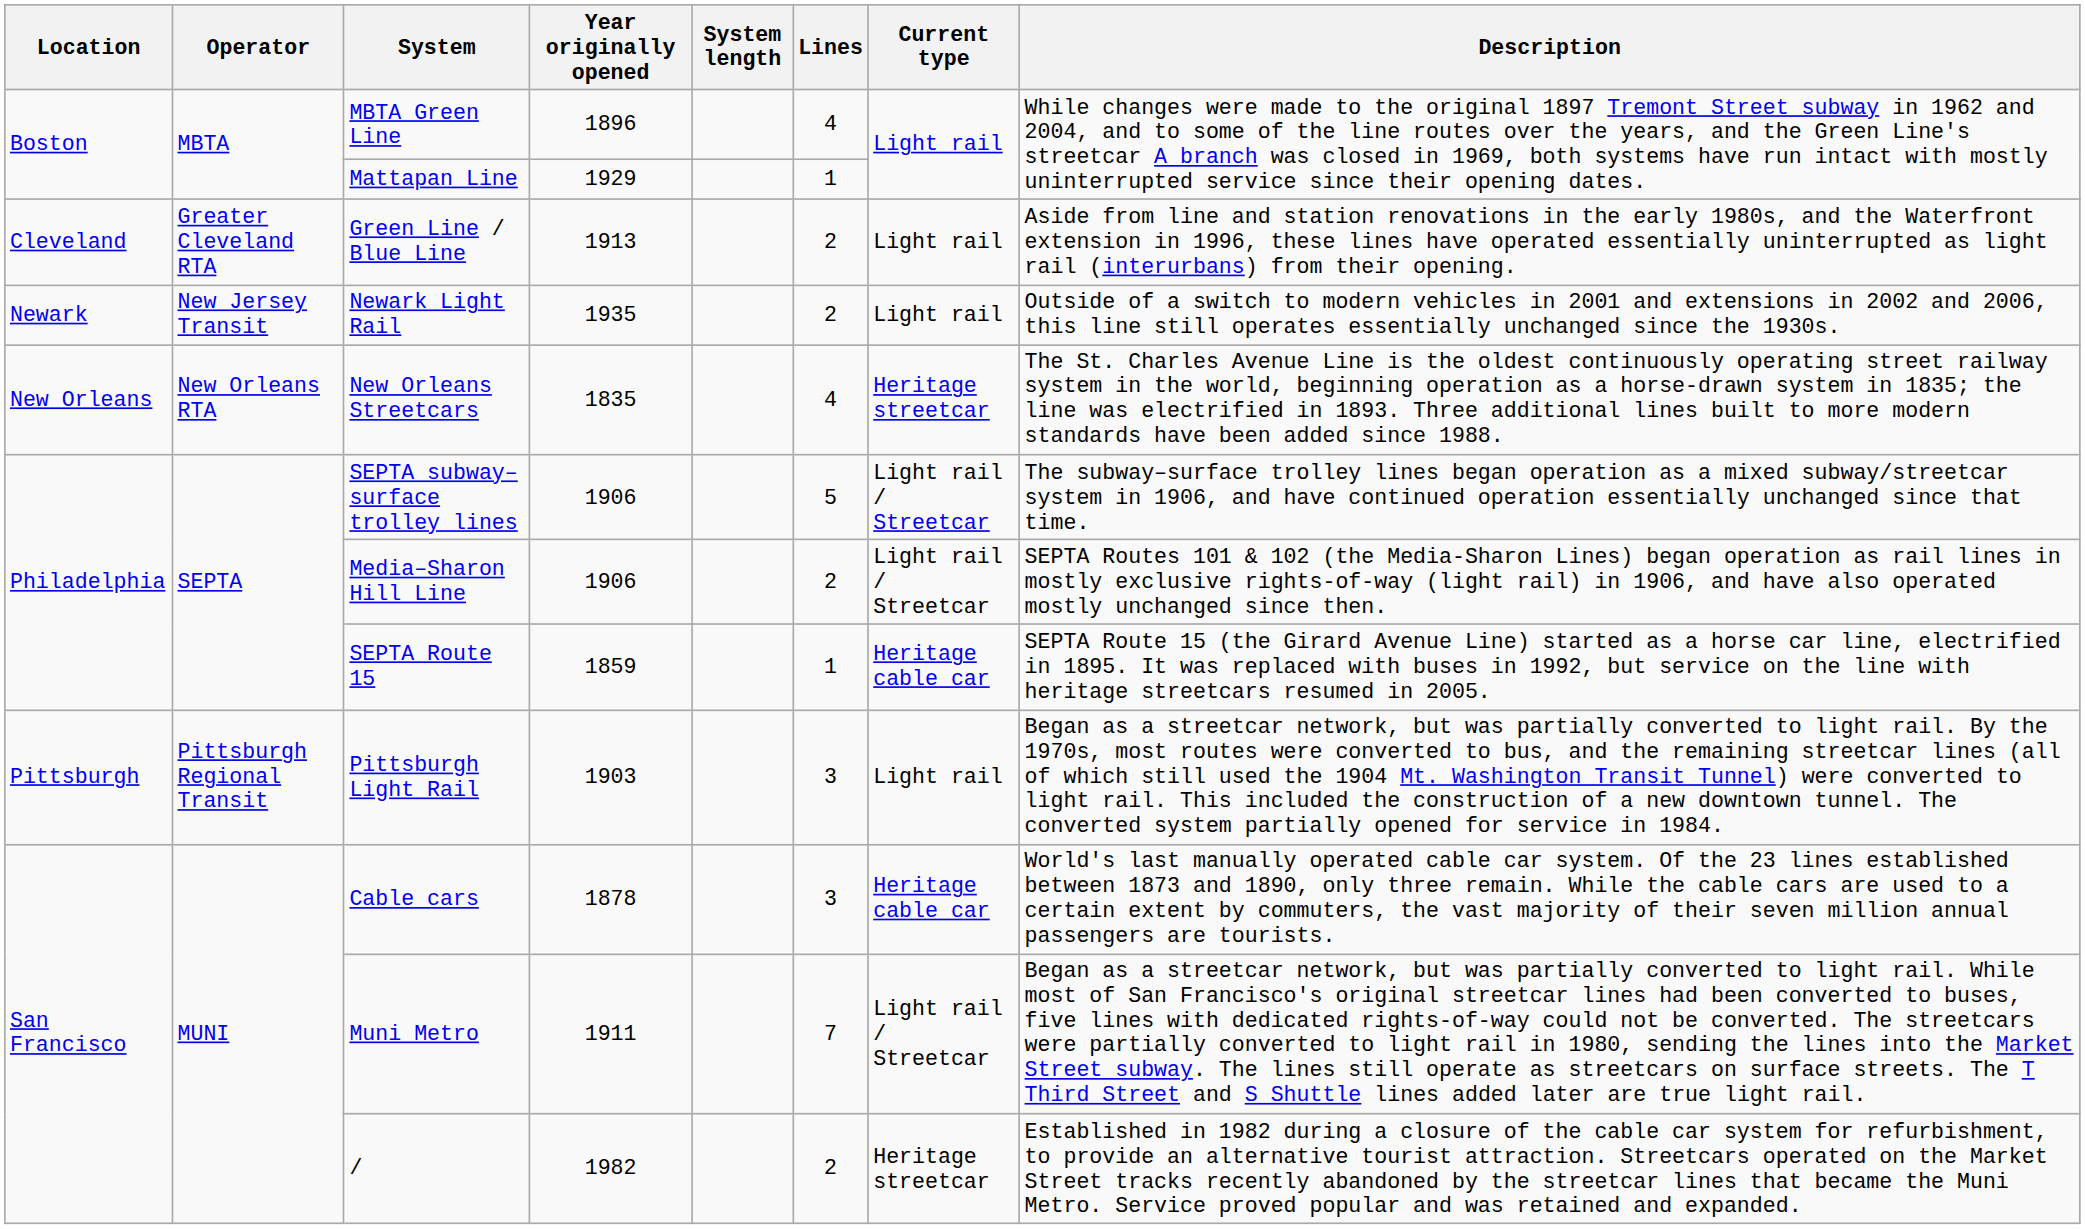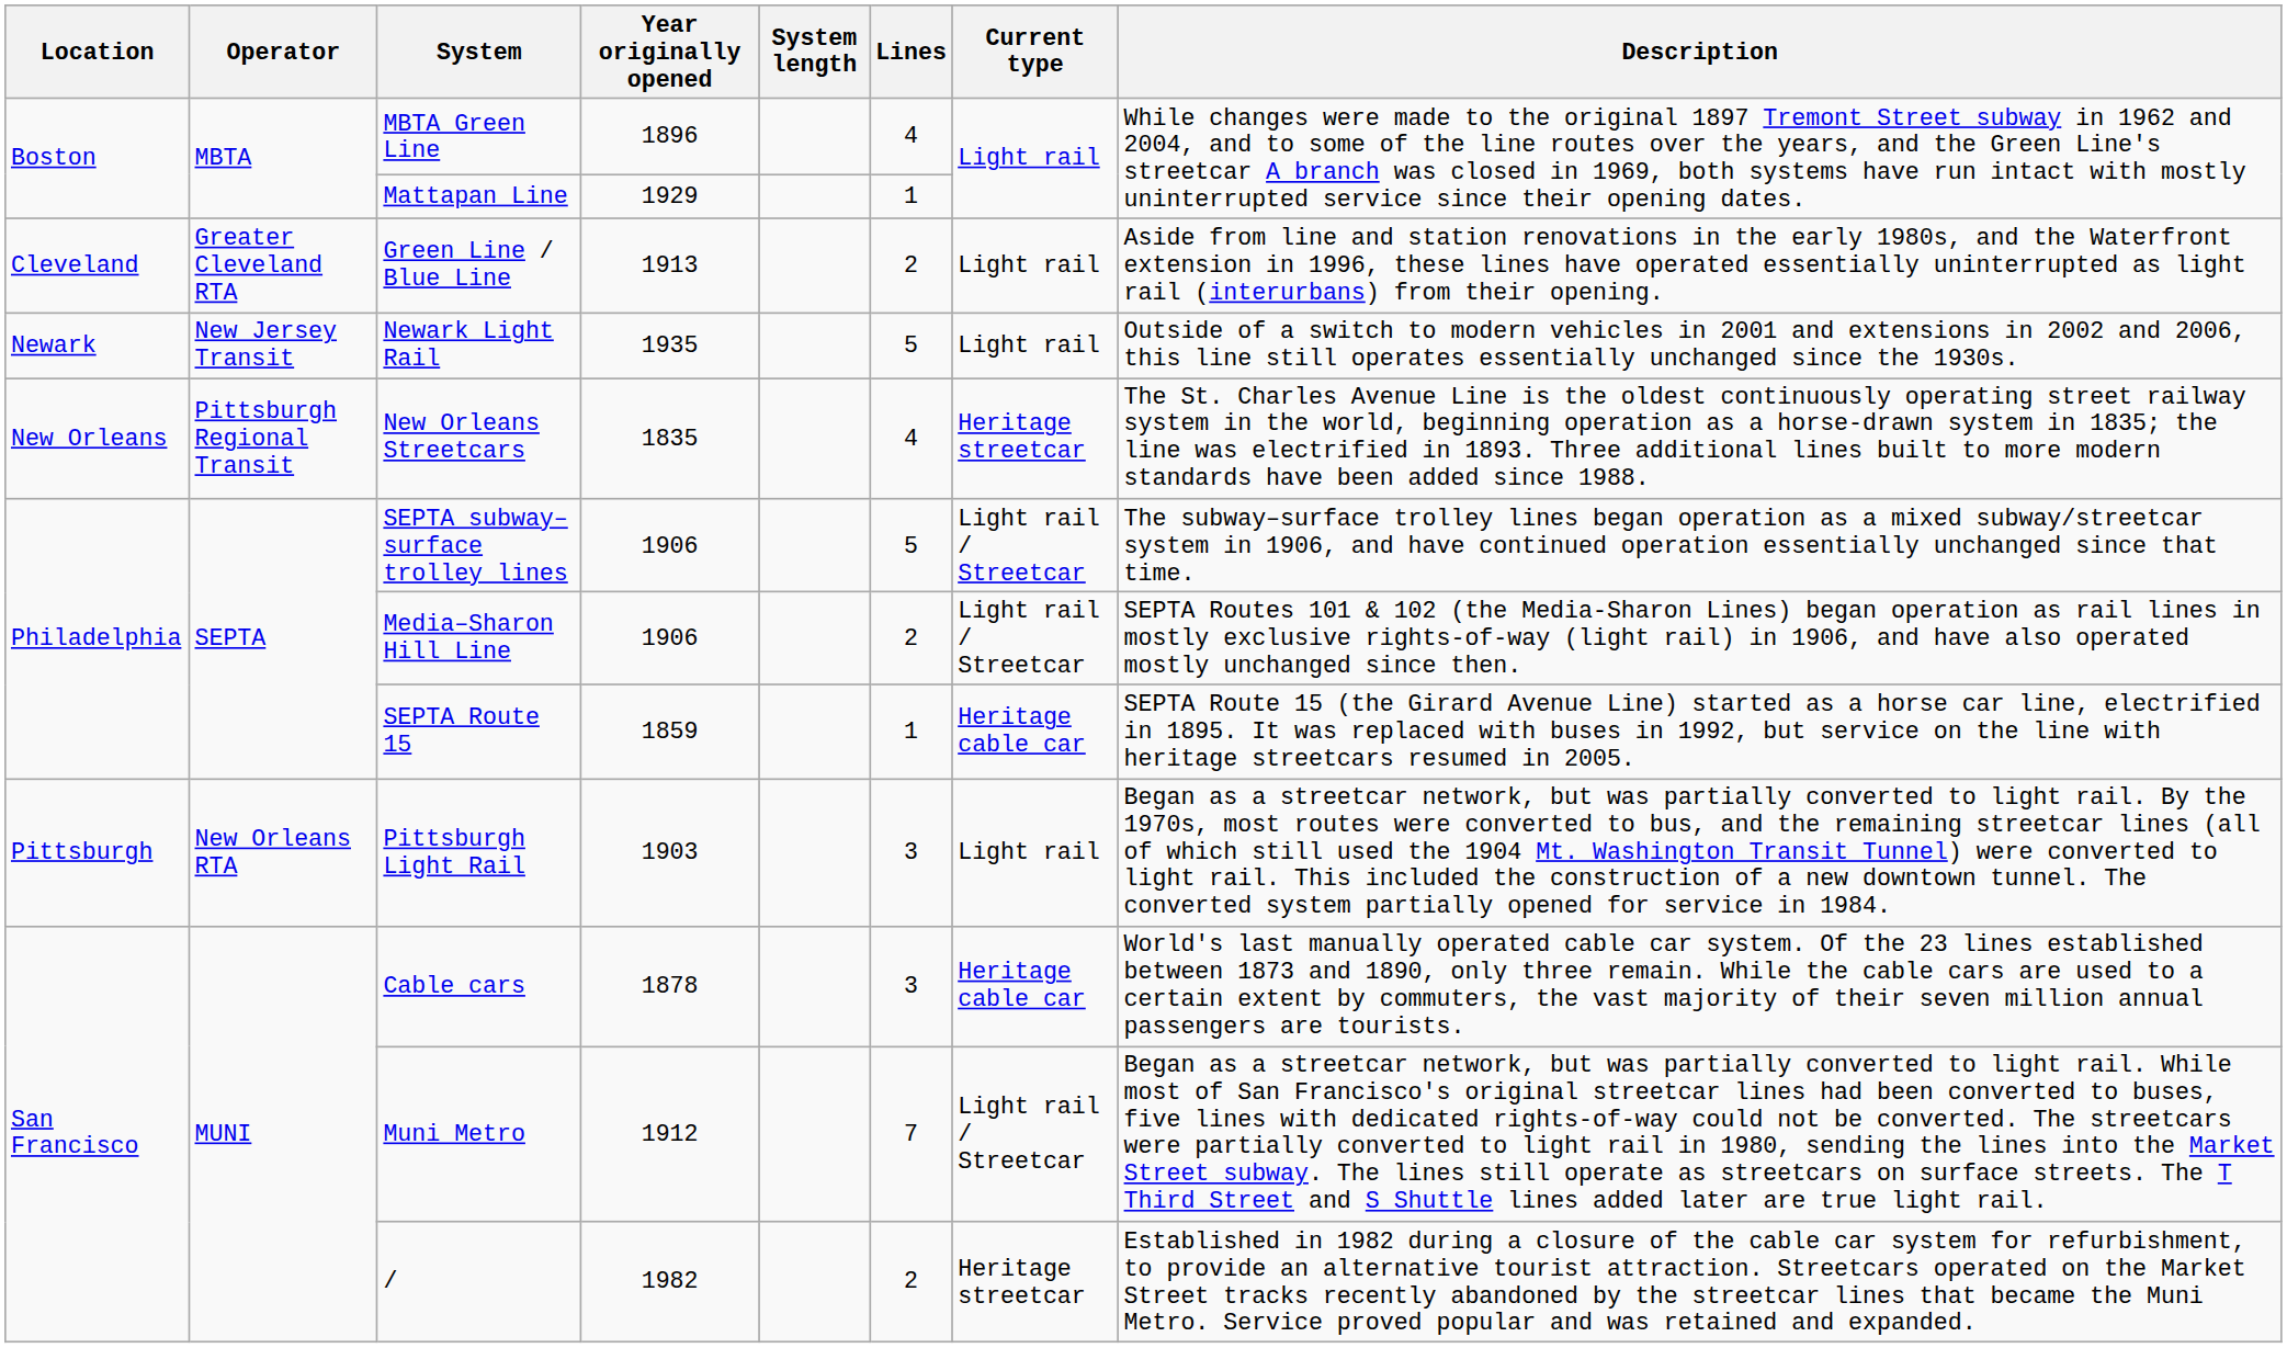 <table class="wikitable sortable">
 <tr>
 <th>Location</th>
 <th>Operator</th>
 <th>System</th>
 <th>Year originally opened</th>
 <th>System length</th>
 <th>Lines</th>
 <th>Current type</th>
 <th>Description</th>
 </tr>
 <tr class="sort">
 <td rowspan="2"><a href='#'>Boston</a></td>
 <td rowspan="2"><a href='#'>MBTA</a></td>
 <td><a href='#'>MBTA Green Line</a></td>
 <td style="text-align:center;">1896</td>
 <td></td>
 <td style="text-align:center;">4</td>
 <td rowspan="2"><a href='#'>Light rail</a></td>
 <td rowspan="2">While changes were made to the original 1897 <a href='#'>Tremont Street subway</a> in 1962 and 2004, and to some of the line routes over the years, and the Green Line's streetcar <a href='#'>A branch</a> was closed in 1969, both systems have run intact with mostly uninterrupted service since their opening dates.</td>
 </tr>
 <tr>
 <td><a href='#'>Mattapan Line</a></td>
 <td style="text-align:center;">1929</td>
 <td></td>
 <td style="text-align:center;">1</td>
 </tr>
 <tr>
 <td><a href='#'>Cleveland</a></td>
 <td><a href='#'>Greater Cleveland RTA</a></td>
 <td><a href='#'>Green Line</a> / <a href='#'>Blue Line</a></td>
 <td style="text-align:center;">1913</td>
 <td></td>
 <td style="text-align:center;">2</td>
 <td>Light rail</td>
 <td>Aside from line and station renovations in the early 1980s, and the Waterfront extension in 1996, these lines have operated essentially uninterrupted as light rail (<a href='#'>interurbans</a>) from their opening.</td>
 </tr>
 <tr>
 <td><a href='#'>Newark</a></td>
 <td><a href='#'>New Jersey Transit</a></td>
 <td><a href='#'>Newark Light Rail</a></td>
 <td style="text-align:center;">1935</td>
 <td></td>
-<td style="text-align:center;">2</td>
+<td style="text-align:center;">5</td>
 <td>Light rail</td>
 <td>Outside of a switch to modern vehicles in 2001 and extensions in 2002 and 2006, this line still operates essentially unchanged since the 1930s.</td>
 </tr>
 <tr>
 <td><a href='#'>New Orleans</a></td>
-<td><a href='#'>New Orleans RTA</a></td>
+<td><a href='#'>Pittsburgh Regional Transit</a></td>
 <td><a href='#'>New Orleans Streetcars</a></td>
 <td style="text-align:center;">1835</td>
 <td></td>
 <td style="text-align:center;">4</td>
 <td><a href='#'>Heritage streetcar</a></td>
 <td>The St. Charles Avenue Line is the oldest continuously operating street railway system in the world, beginning operation as a horse-drawn system in 1835; the line was electrified in 1893. Three additional lines built to more modern standards have been added since 1988.</td>
 </tr>
 <tr>
 <td rowspan="3"><a href='#'>Philadelphia</a></td>
 <td rowspan="3"><a href='#'>SEPTA</a></td>
 <td><a href='#'>SEPTA subway–surface trolley lines</a></td>
 <td style="text-align:center;">1906</td>
 <td></td>
 <td style="text-align:center;">5</td>
 <td>Light rail / <a href='#'>Streetcar</a></td>
 <td>The subway–surface trolley lines began operation as a mixed subway/streetcar system in 1906, and have continued operation essentially unchanged since that time.</td>
 </tr>
 <tr>
 <td><a href='#'>Media–Sharon Hill Line</a></td>
 <td style="text-align:center;">1906</td>
 <td></td>
 <td style="text-align:center;">2</td>
 <td>Light rail / Streetcar</td>
 <td>SEPTA Routes 101 & 102 (the Media-Sharon Lines) began operation as rail lines in mostly exclusive rights-of-way (light rail) in 1906, and have also operated mostly unchanged since then.</td>
 </tr>
 <tr>
 <td><a href='#'>SEPTA Route 15</a></td>
 <td style="text-align:center;">1859</td>
 <td></td>
 <td style="text-align:center;">1</td>
 <td><a href='#'>Heritage cable car</a></td>
 <td>SEPTA Route 15 (the Girard Avenue Line) started as a horse car line, electrified in 1895. It was replaced with buses in 1992, but service on the line with heritage streetcars resumed in 2005.</td>
 </tr>
 <tr>
 <td><a href='#'>Pittsburgh</a></td>
-<td><a href='#'>Pittsburgh Regional Transit</a></td>
+<td><a href='#'>New Orleans RTA</a></td>
 <td><a href='#'>Pittsburgh Light Rail</a></td>
 <td style="text-align:center;">1903</td>
 <td></td>
 <td style="text-align:center;">3</td>
 <td>Light rail</td>
 <td>Began as a streetcar network, but was partially converted to light rail. By the 1970s, most routes were converted to bus, and the remaining streetcar lines (all of which still used the 1904 <a href='#'>Mt. Washington Transit Tunnel</a>) were converted to light rail. This included the construction of a new  downtown tunnel. The converted system partially opened for service in 1984.</td>
 </tr>
 <tr>
 <td rowspan="3"><a href='#'>San Francisco</a></td>
 <td rowspan="3"><a href='#'>MUNI</a></td>
 <td><a href='#'>Cable cars</a></td>
 <td style="text-align:center;">1878</td>
 <td></td>
 <td style="text-align:center;">3</td>
 <td><a href='#'>Heritage cable car</a></td>
 <td>World's last manually operated cable car system. Of the 23 lines established between 1873 and 1890, only three remain. While the cable cars are used to a certain extent by commuters, the vast majority of their seven million annual passengers are tourists.</td>
 </tr>
 <tr>
 <td><a href='#'>Muni Metro</a></td>
-<td style="text-align:center;">1911</td>
+<td style="text-align:center;">1912</td>
 <td></td>
 <td style="text-align:center;">7</td>
 <td>Light rail / Streetcar</td>
 <td>Began as a streetcar network, but was partially converted to light rail. While most of San Francisco's original streetcar lines had been converted to buses, five lines with dedicated rights-of-way could not be converted. The streetcars were partially converted to light rail in 1980, sending the lines into the <a href='#'>Market Street subway</a>. The lines still operate as streetcars on surface streets. The <a href='#'>T Third Street</a> and <a href='#'>S Shuttle</a> lines added later are true light rail.</td>
 </tr>
 <tr>
 <td> / </td>
 <td style="text-align:center;">1982</td>
 <td></td>
 <td style="text-align:center;">2</td>
 <td>Heritage streetcar</td>
 <td>Established in 1982 during a closure of the cable car system for refurbishment, to provide an alternative tourist attraction. Streetcars operated on the Market Street tracks recently abandoned by the streetcar lines that became the Muni Metro. Service proved popular and was retained and expanded.</td>
 </tr>
 </table>
